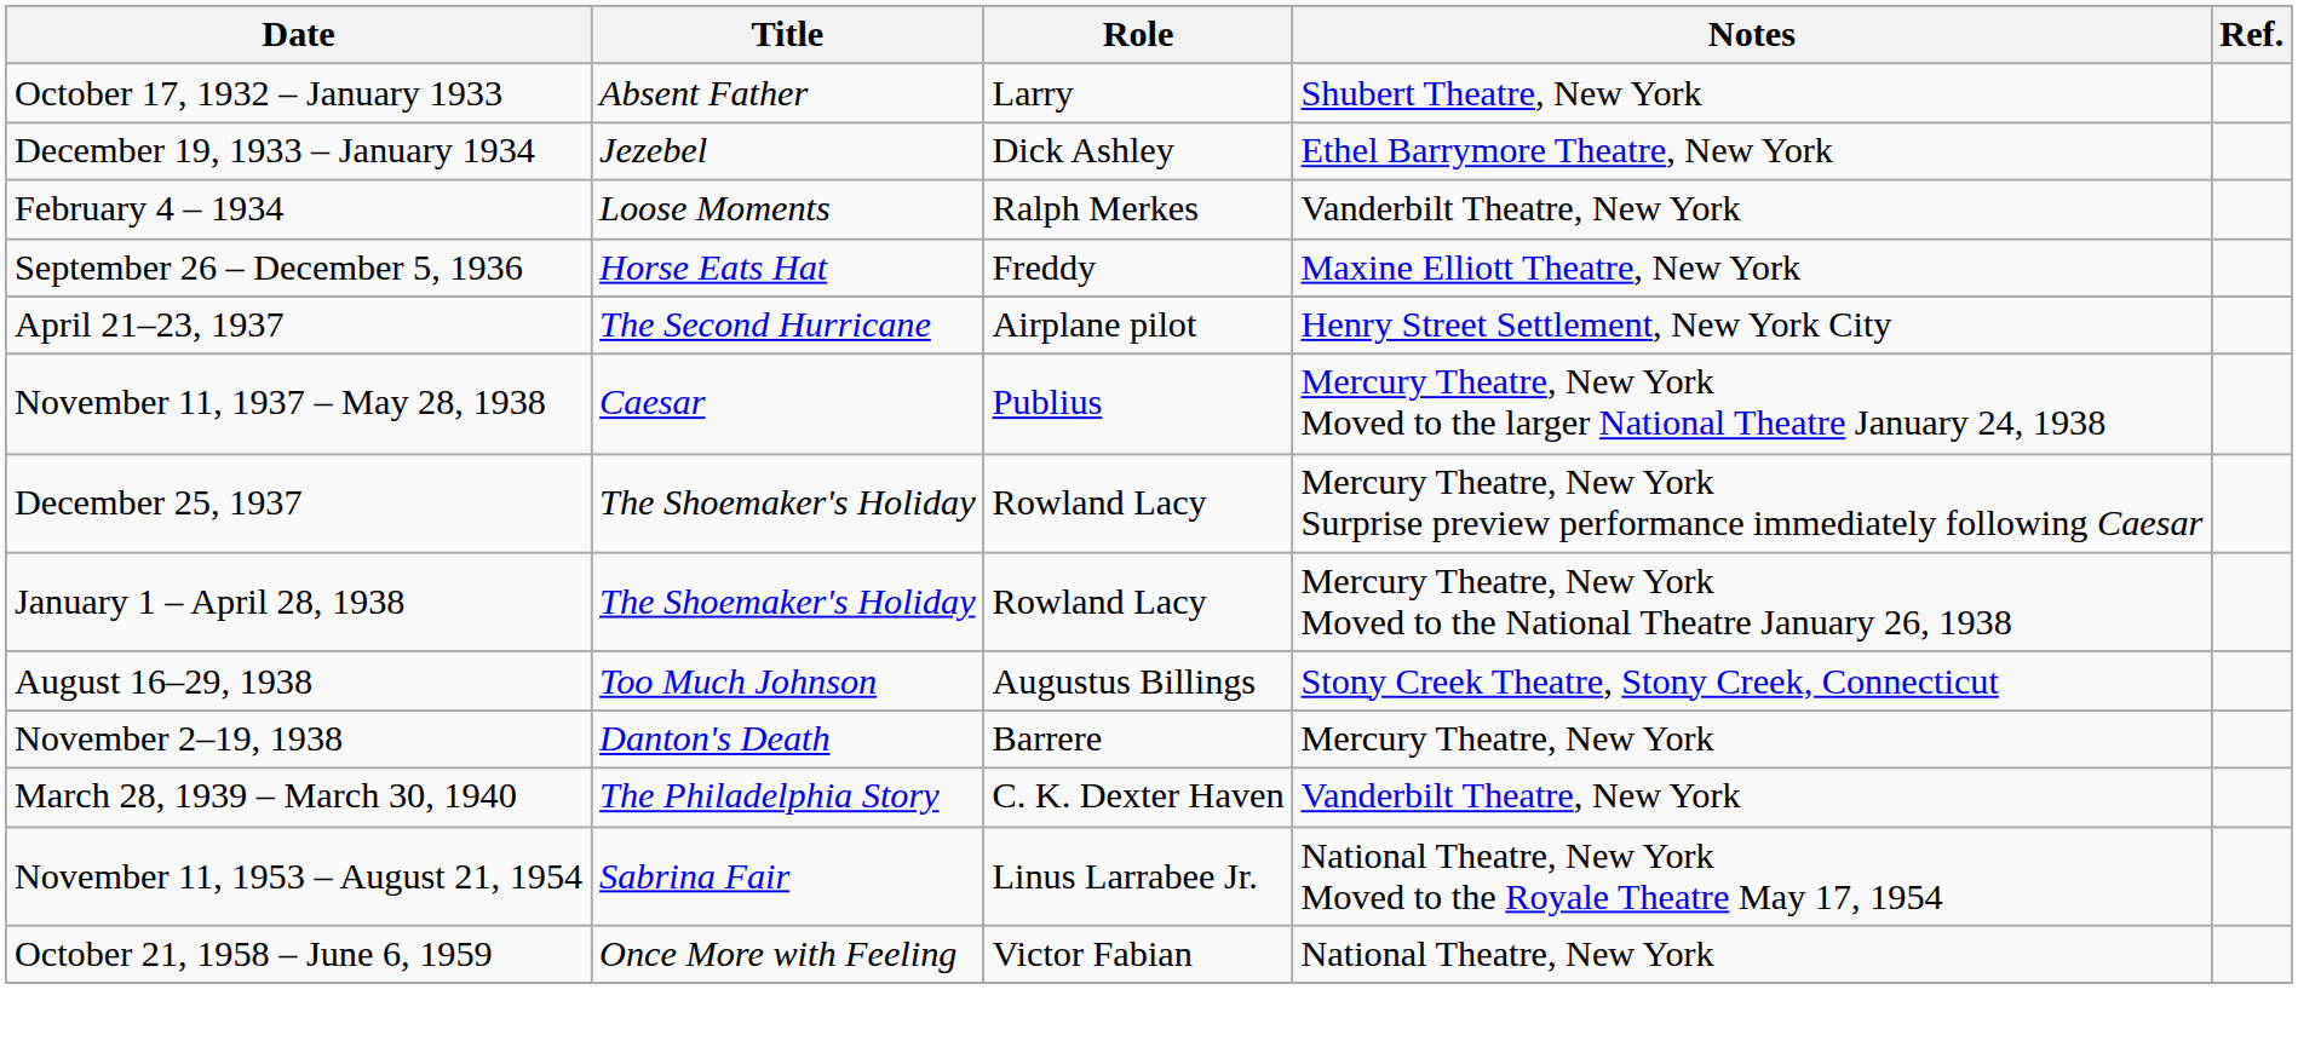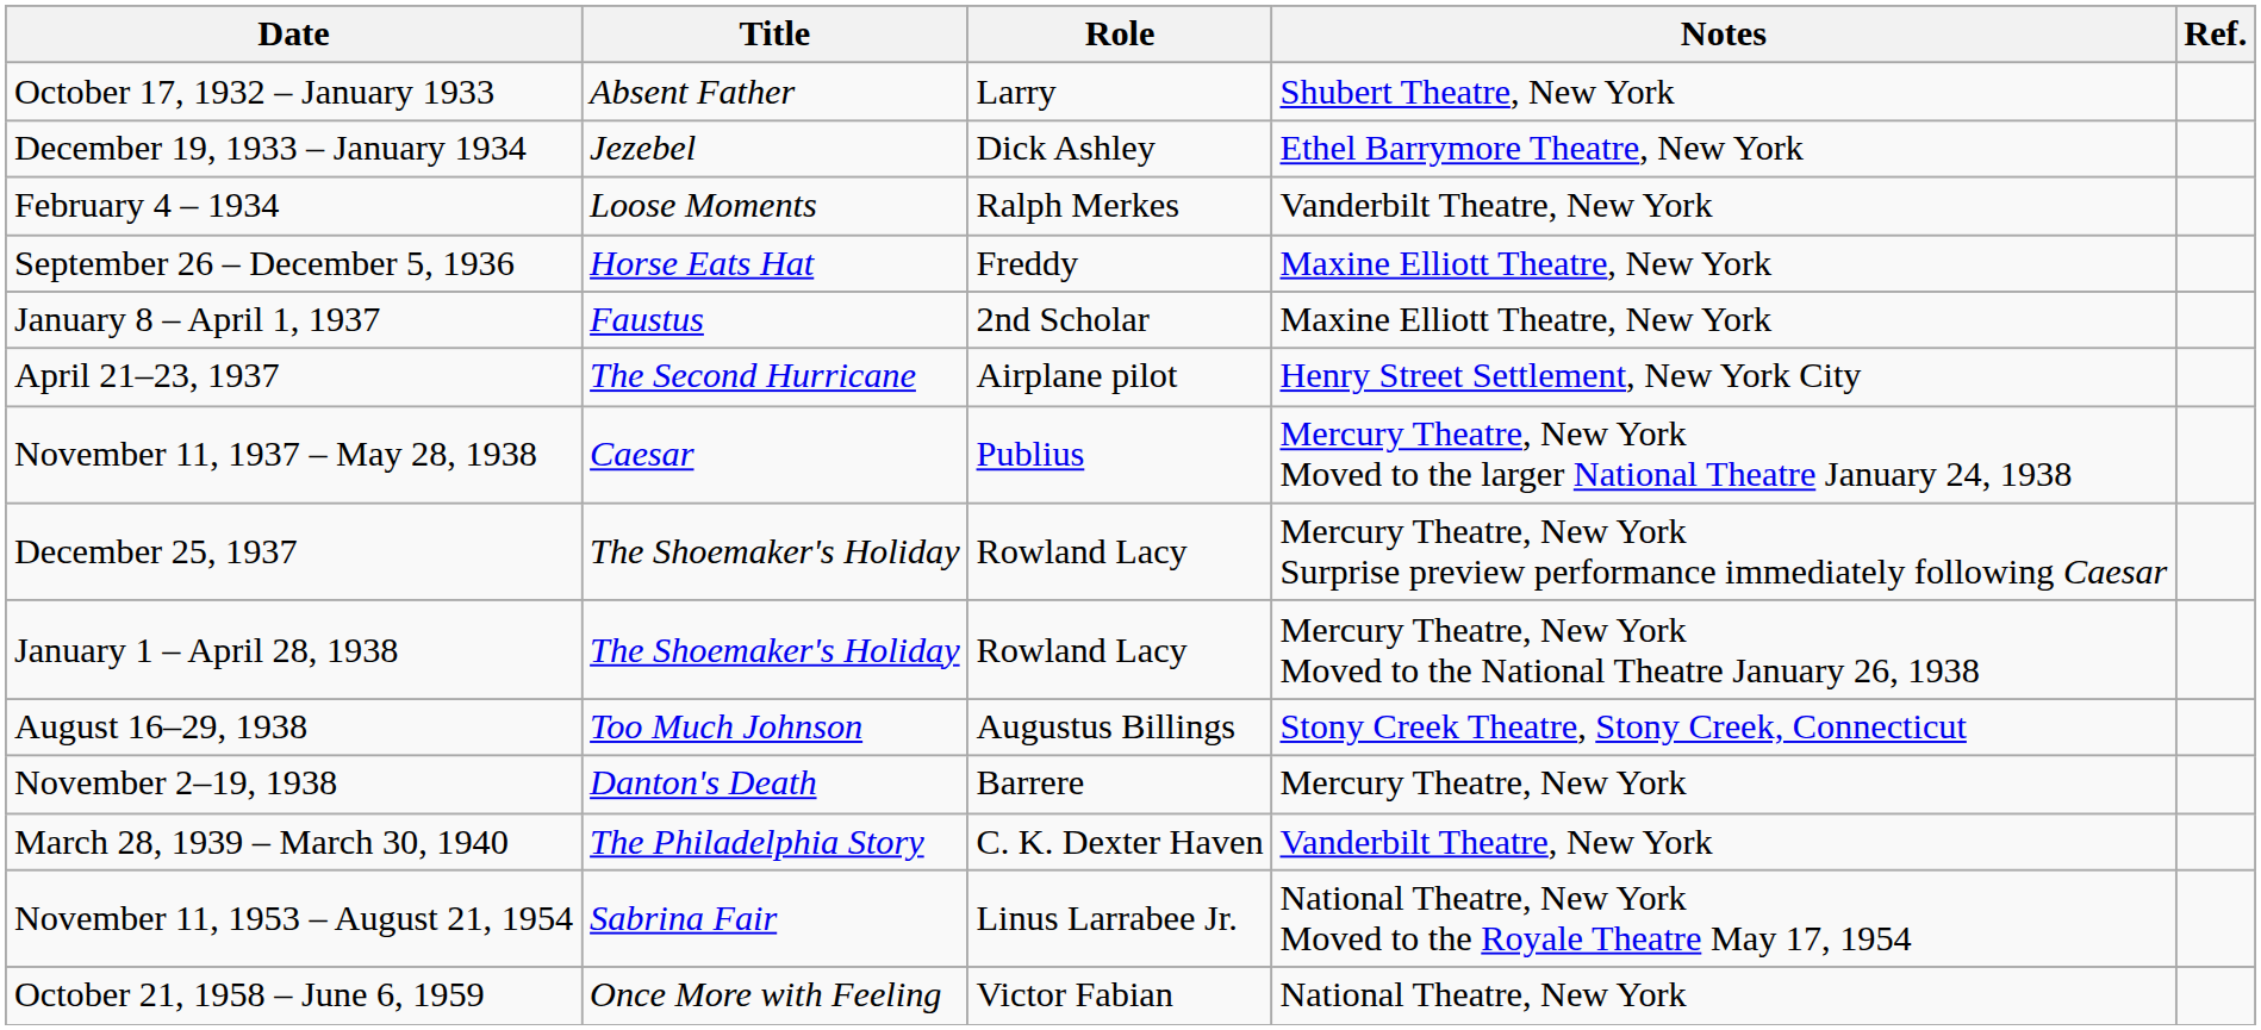 <table class="wikitable">
 <tr>
 <th>Date</th>
 <th>Title</th>
 <th>Role</th>
 <th>Notes</th>
 <th>Ref.</th>
 </tr>
 <tr>
 <td>October 17, 1932 – January 1933</td>
 <td><em>Absent Father</em></td>
 <td>Larry</td>
 <td><a href='#'>Shubert Theatre</a>, New York</td>
 <td></td>
 </tr>
 <tr>
 <td>December 19, 1933 – January 1934</td>
 <td><em>Jezebel</em></td>
 <td>Dick Ashley</td>
 <td><a href='#'>Ethel Barrymore Theatre</a>, New York</td>
 <td></td>
 </tr>
 <tr>
 <td>February 4 – 1934</td>
 <td><em>Loose Moments</em></td>
 <td>Ralph Merkes</td>
 <td>Vanderbilt Theatre, New York</td>
 <td></td>
 </tr>
 <tr>
 <td>September 26 – December 5, 1936</td>
 <td><em><a href='#'>Horse Eats Hat</a></em></td>
 <td>Freddy</td>
 <td><a href='#'>Maxine Elliott Theatre</a>, New York</td>
+<td></td>
+</tr>
+<tr>
+<td>January 8 – April 1, 1937</td>
+<td><em><a href='#'>Faustus</a></em></td>
+<td>2nd Scholar</td>
+<td>Maxine Elliott Theatre, New York</td>
 <td></td>
 </tr>
 <tr>
 <td>April 21–23, 1937</td>
 <td><em><a href='#'>The Second Hurricane</a></em></td>
 <td>Airplane pilot</td>
 <td><a href='#'>Henry Street Settlement</a>, New York City</td>
 <td></td>
 </tr>
 <tr>
 <td>November 11, 1937 – May 28, 1938</td>
 <td><em><a href='#'>Caesar</a></em></td>
 <td><a href='#'>Publius</a></td>
 <td><a href='#'>Mercury Theatre</a>, New York <br> Moved to the larger <a href='#'>National Theatre</a> January 24, 1938</td>
 <td><br></td>
 </tr>
 <tr>
 <td>December 25, 1937</td>
 <td><em>The Shoemaker's Holiday</em></td>
 <td>Rowland Lacy</td>
 <td>Mercury Theatre, New York <br>Surprise preview performance immediately following <em>Caesar</em></td>
 <td></td>
 </tr>
 <tr>
 <td>January 1 – April 28, 1938</td>
 <td><em><a href='#'>The Shoemaker's Holiday</a></em></td>
 <td>Rowland Lacy</td>
 <td>Mercury Theatre, New York<br>Moved to the National Theatre January 26, 1938</td>
 <td></td>
 </tr>
 <tr>
 <td>August 16–29, 1938</td>
 <td><em><a href='#'>Too Much Johnson</a></em></td>
 <td>Augustus Billings</td>
 <td><a href='#'>Stony Creek Theatre</a>, <a href='#'>Stony Creek, Connecticut</a></td>
 <td></td>
 </tr>
 <tr>
 <td>November 2–19, 1938</td>
 <td><em><a href='#'>Danton's Death</a></em></td>
 <td>Barrere</td>
 <td>Mercury Theatre, New York</td>
 <td></td>
 </tr>
 <tr>
 <td>March 28, 1939 – March 30, 1940</td>
 <td><em><a href='#'>The Philadelphia Story</a></em></td>
 <td>C. K. Dexter Haven</td>
 <td><a href='#'>Vanderbilt Theatre</a>, New York</td>
 <td></td>
 </tr>
 <tr>
 <td>November 11, 1953 – August 21, 1954</td>
 <td><em><a href='#'>Sabrina Fair</a></em></td>
 <td>Linus Larrabee Jr.</td>
 <td>National Theatre, New York<br>Moved to the <a href='#'>Royale Theatre</a> May 17, 1954</td>
 <td></td>
 </tr>
 <tr>
 <td>October 21, 1958 – June 6, 1959</td>
 <td><em>Once More with Feeling</em></td>
 <td>Victor Fabian</td>
 <td>National Theatre, New York</td>
 <td></td>
 </tr>
 <tr>
 </tr>
 </table>
